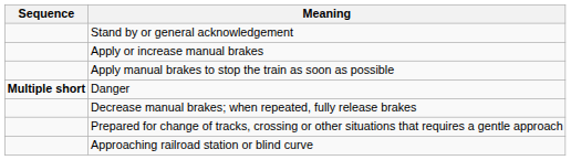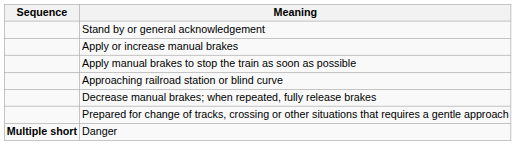 <table class="wikitable">
 <tr>
 <th>Sequence</th>
 <th>Meaning</th>
 </tr>
 <tr>
 <td></td>
 <td>Stand by or general acknowledgement</td>
 </tr>
 <tr>
 <td></td>
 <td>Apply or increase manual brakes</td>
 </tr>
 <tr>
 <td></td>
 <td>Apply manual brakes to stop the train as soon as possible</td>
 </tr>
 <tr>
-<td><strong>Multiple short</strong></td>
-<td>Danger</td>
+<td></td>
+<td>Approaching railroad station or blind curve</td>
 </tr>
 <tr>
 <td></td>
 <td>Decrease manual brakes; when repeated, fully release brakes</td>
 </tr>
 <tr>
 <td></td>
 <td>Prepared for change of tracks, crossing or other situations that requires a gentle approach</td>
 </tr>
 <tr>
-<td></td>
-<td>Approaching railroad station or blind curve</td>
+<td><strong>Multiple short</strong></td>
+<td>Danger</td>
 </tr>
 </table>
